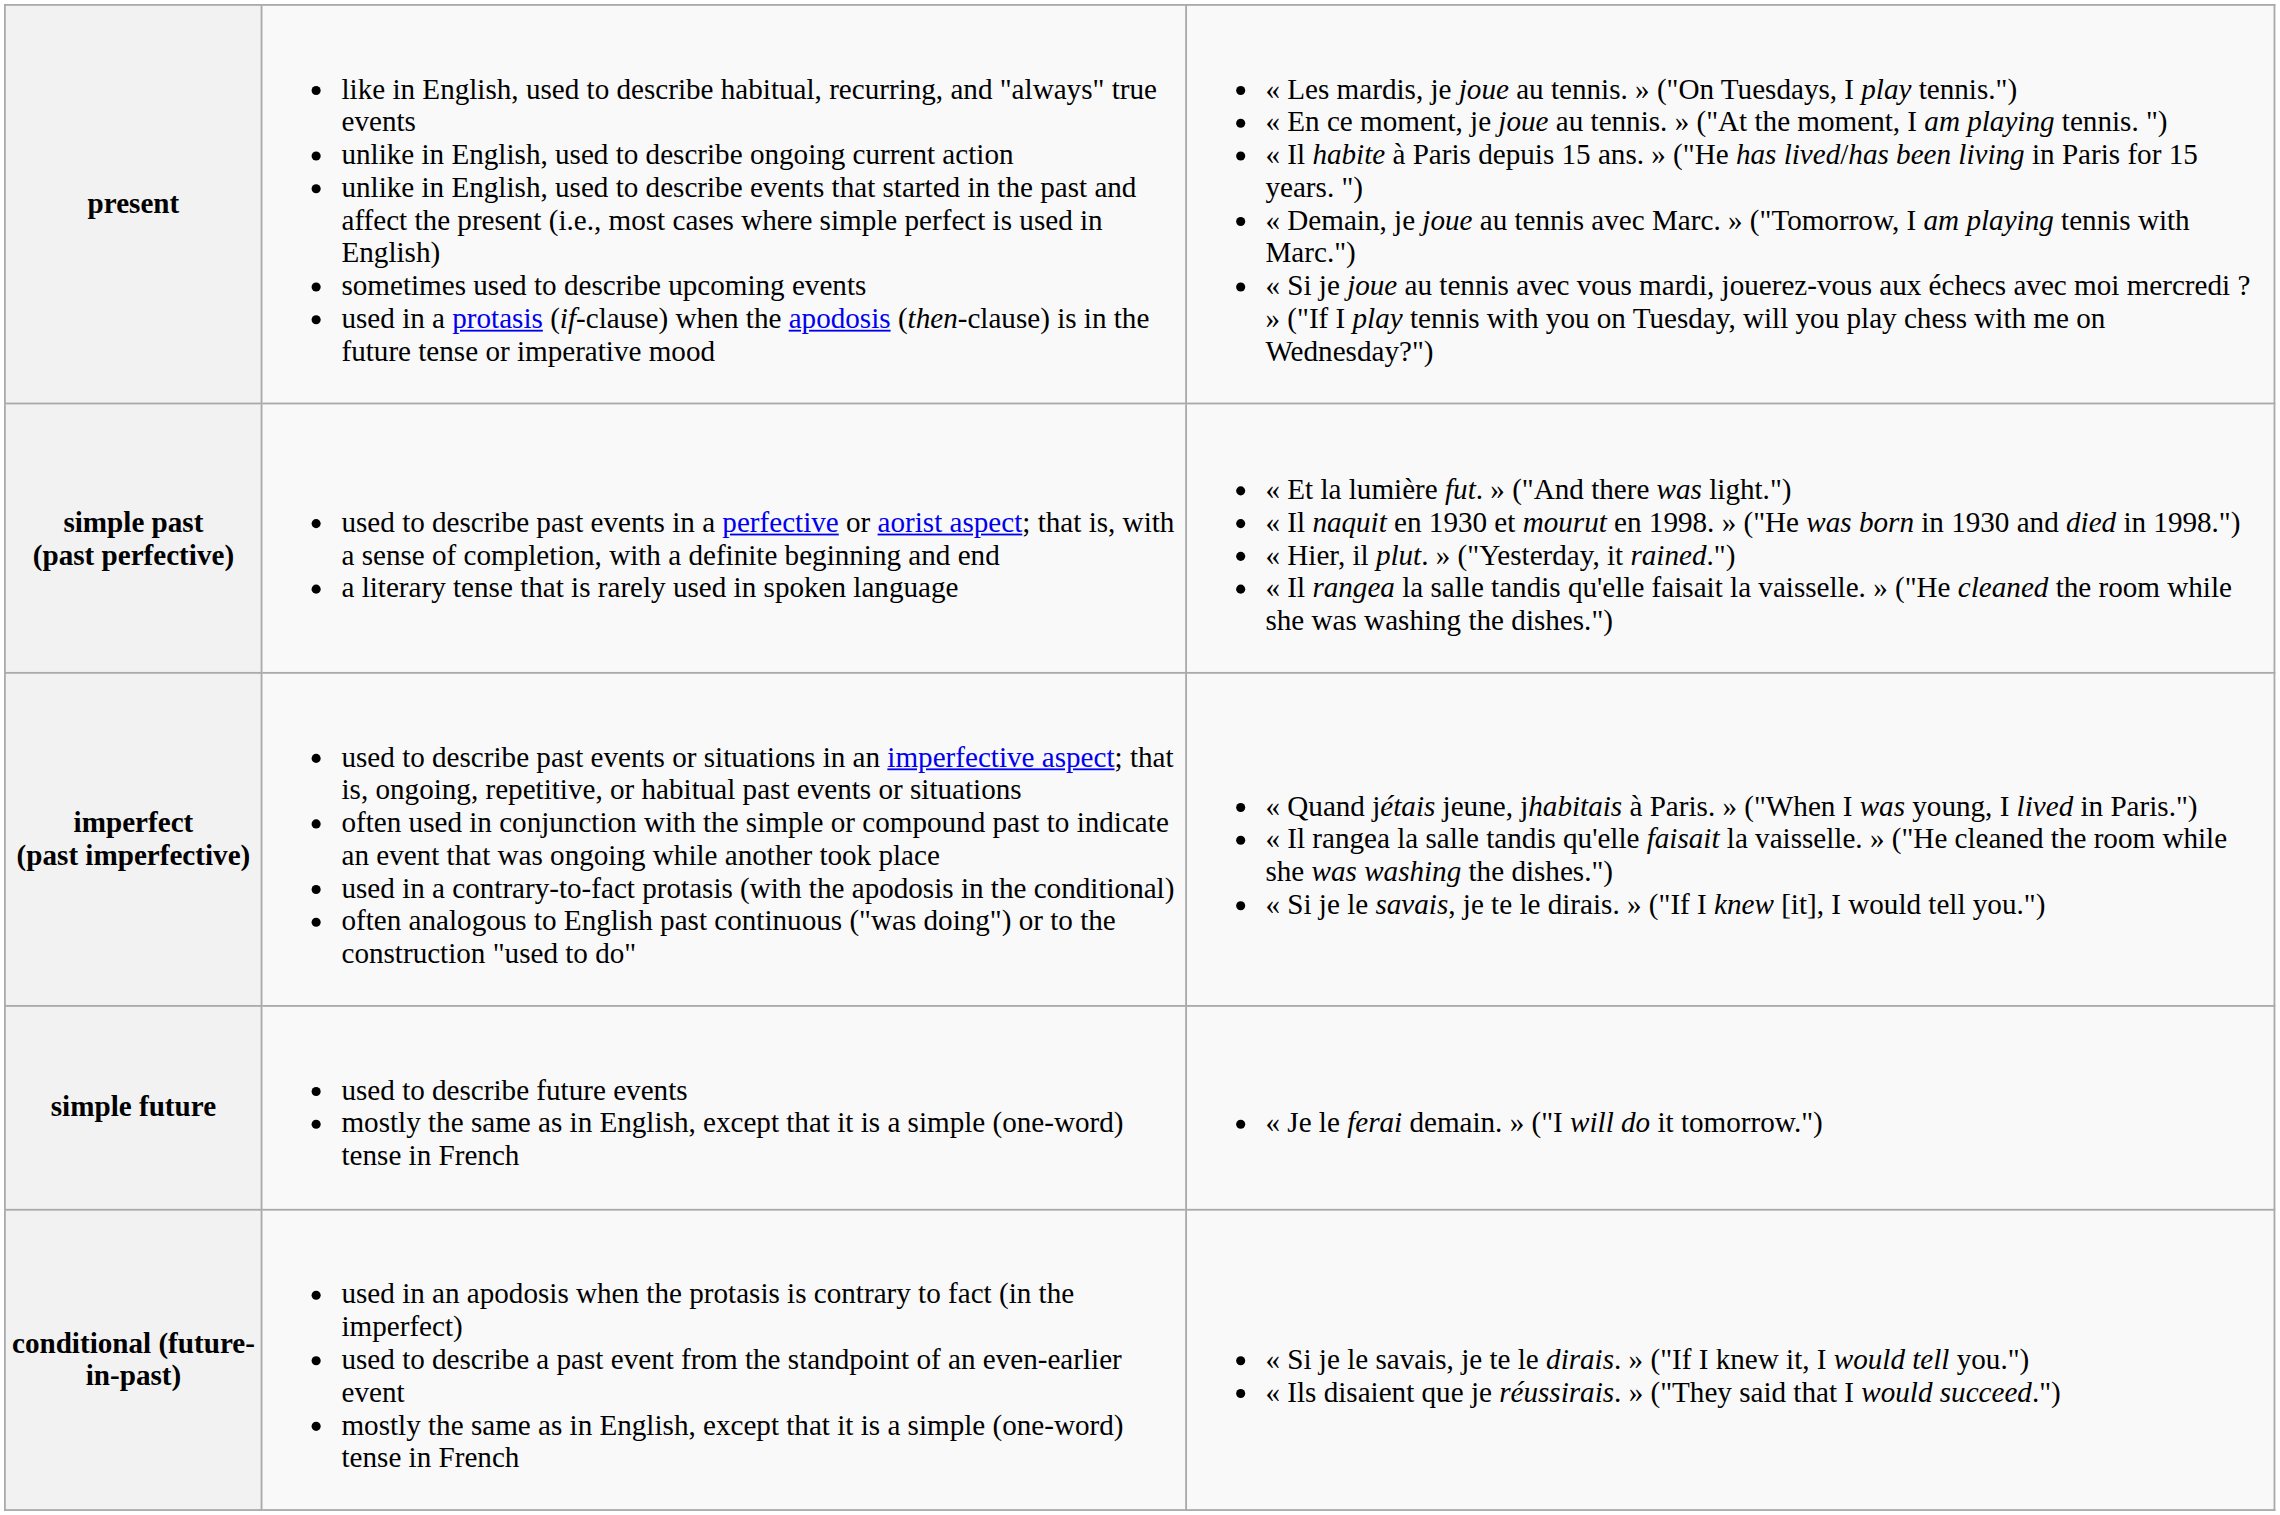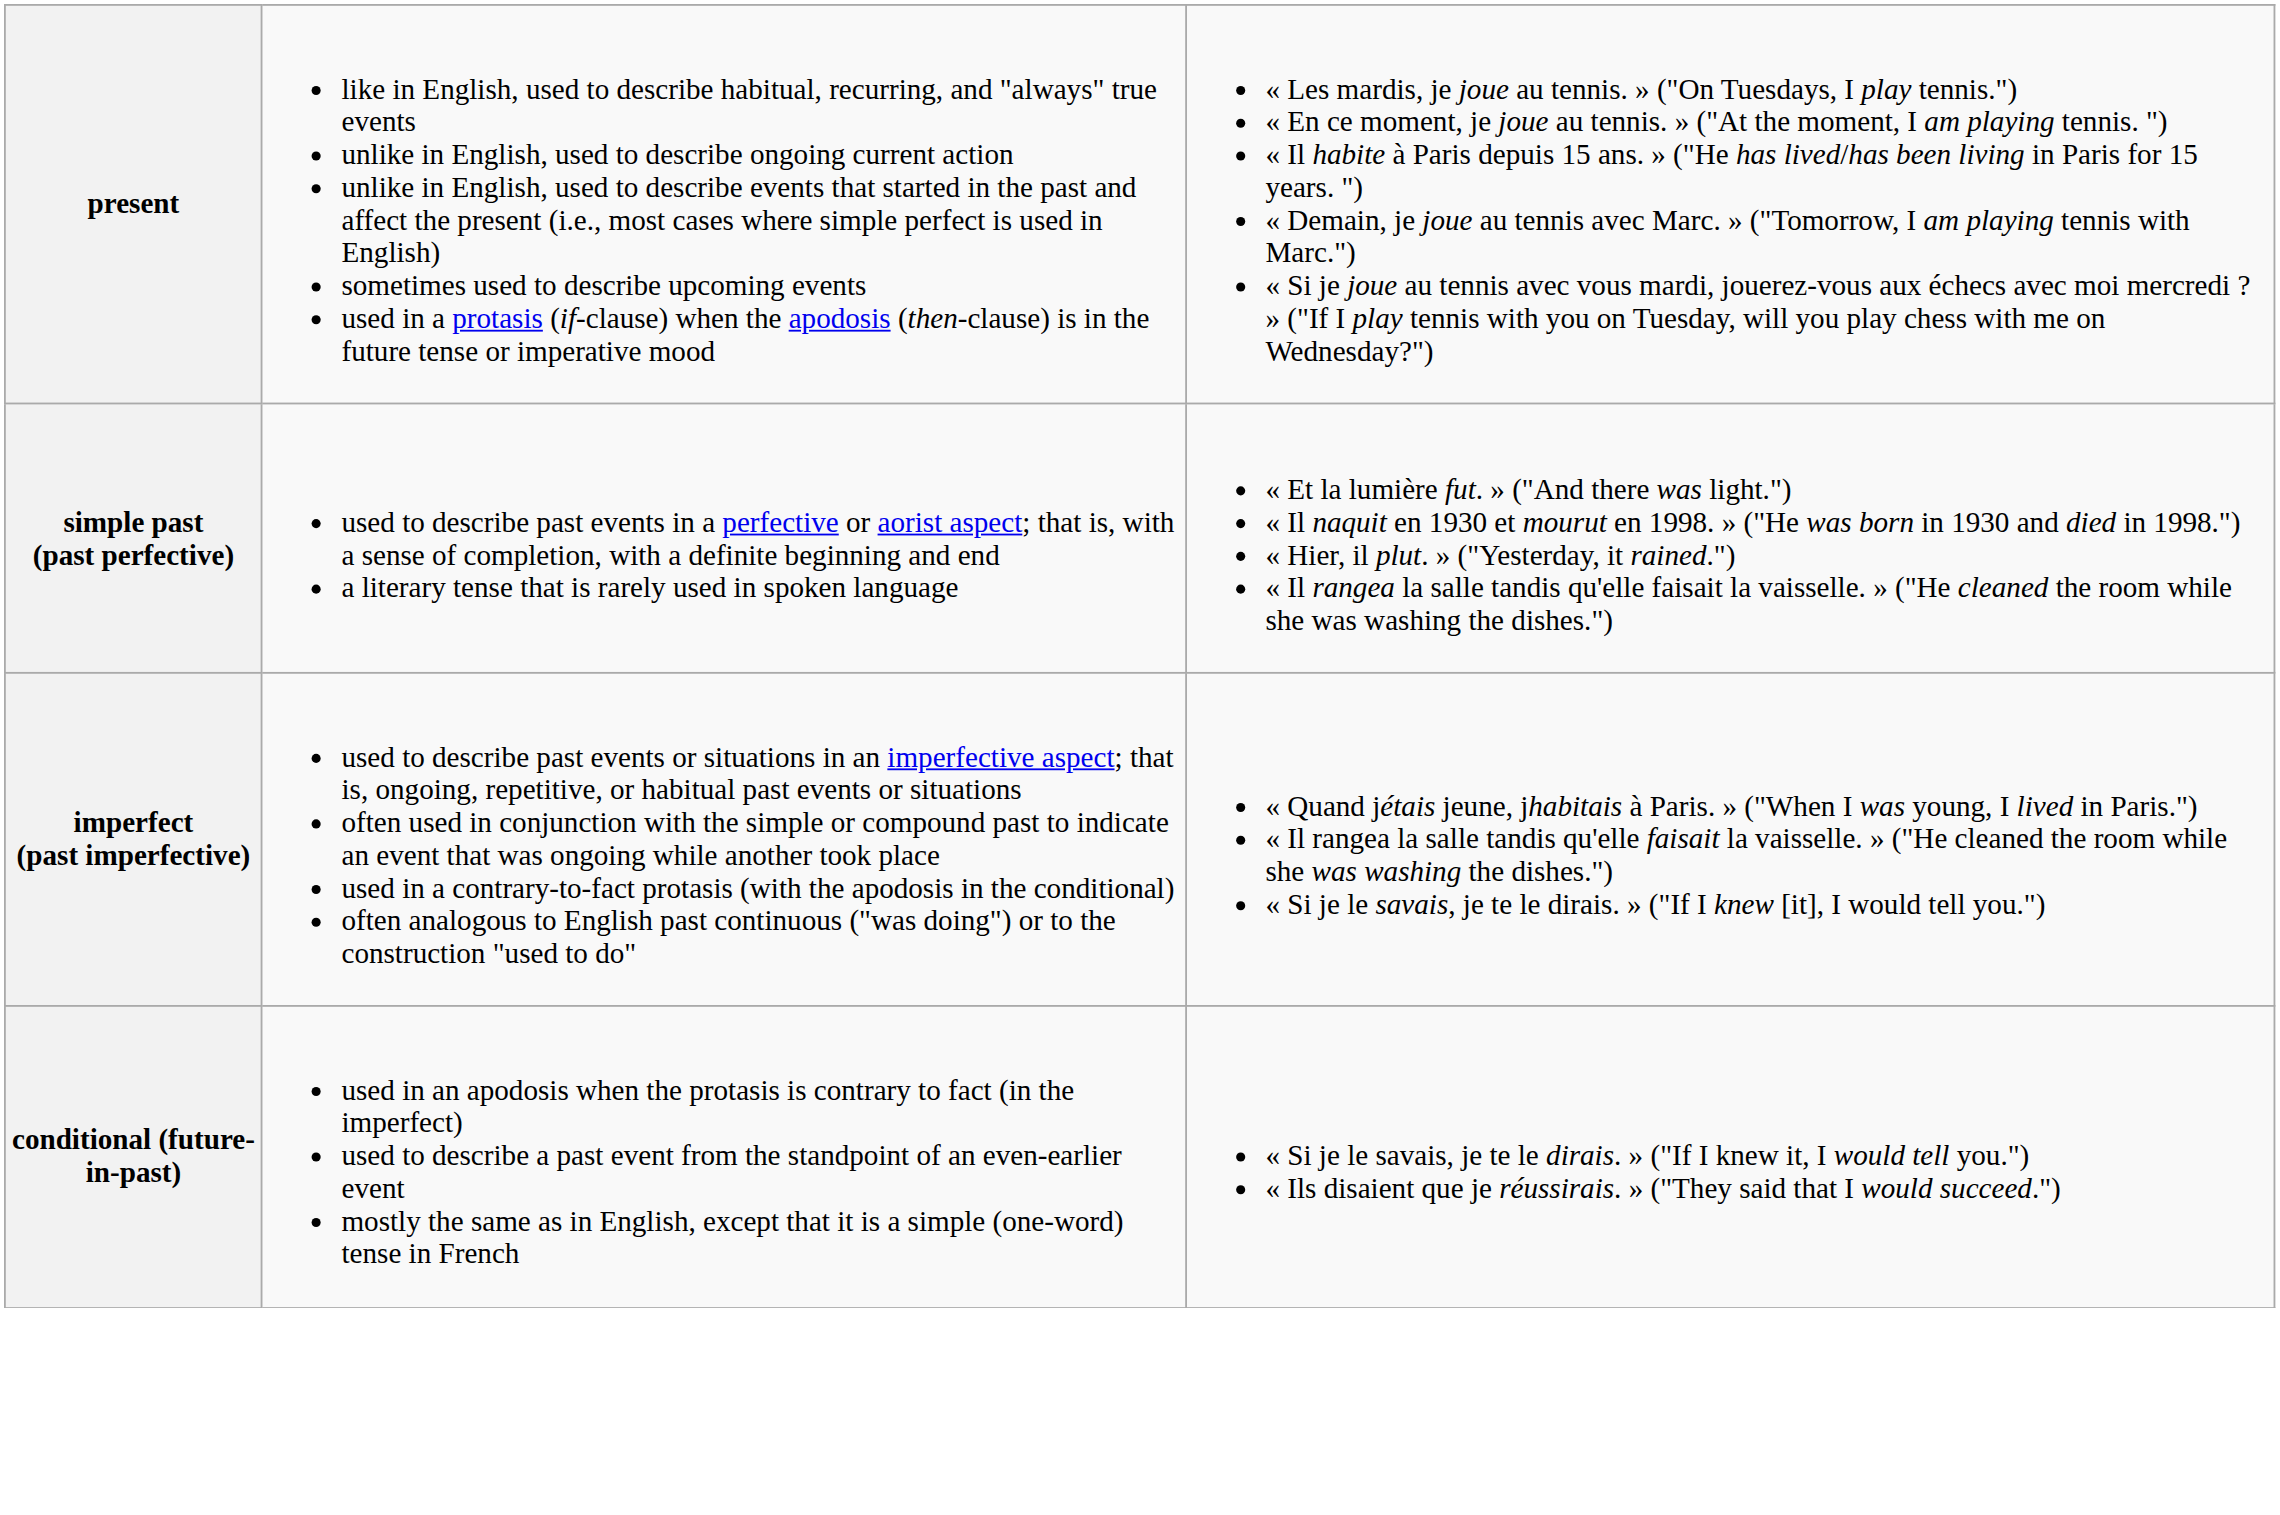 <table class="wikitable">
 <tr>
 <th>present</th>
 <td><br><ul><li>like in English, used to describe habitual, recurring, and "always" true events</li><li>unlike in English, used to describe ongoing current action</li><li>unlike in English, used to describe events that started in the past and affect the present (i.e., most cases where simple perfect is used in English)</li><li>sometimes used to describe upcoming events</li><li>used in a <a href='#'>protasis</a> (<em>if</em>-clause) when the <a href='#'>apodosis</a> (<em>then</em>-clause) is in the future tense or imperative mood</li></ul></td>
 <td><br><ul><li>« Les mardis, je <em>joue</em> au tennis. » ("On Tuesdays, I <em>play</em> tennis.")</li><li>« En ce moment, je <em>joue</em> au tennis. » ("At the moment, I <em>am playing</em> tennis. ")</li><li>« Il <em>habite</em> à Paris depuis 15 ans. » ("He <em>has lived</em>/<em>has been living</em> in Paris for 15 years. ")</li><li>« Demain, je <em>joue</em> au tennis avec Marc. » ("Tomorrow, I <em>am playing</em> tennis with Marc.")</li><li>« Si je <em>joue</em> au tennis avec vous mardi, jouerez-vous aux échecs avec moi mercredi ? » ("If I <em>play</em> tennis with you on Tuesday, will you play chess with me on Wednesday?")</li></ul></td>
 </tr>
 <tr>
 <th>simple past<br>(past perfective)</th>
 <td><br><ul><li>used to describe past events in a <a href='#'>perfective</a> or <a href='#'>aorist aspect</a>; that is, with a sense of completion, with a definite beginning and end</li><li>a literary tense that is rarely used in spoken language</li></ul></td>
 <td><br><ul><li>« Et la lumière <em>fut</em>. » ("And there <em>was</em> light.")</li><li>« Il <em>naquit</em> en 1930 et <em>mourut</em> en 1998. » ("He <em>was born</em> in 1930 and <em>died</em> in 1998.")</li><li>« Hier, il <em>plut</em>. » ("Yesterday, it <em>rained</em>.")</li><li>« Il <em>rangea</em> la salle tandis qu'elle faisait la vaisselle. » ("He <em>cleaned</em> the room while she was washing the dishes.")</li></ul></td>
 </tr>
 <tr>
 <th>imperfect<br>(past imperfective)</th>
 <td><br><ul><li>used to describe past events or situations in an <a href='#'>imperfective aspect</a>; that is, ongoing, repetitive, or habitual past events or situations</li><li>often used in conjunction with the simple or compound past to indicate an event that was ongoing while another took place</li><li>used in a contrary-to-fact protasis (with the apodosis in the conditional)</li><li>often analogous to English past continuous ("was doing") or to the construction "used to do"</li></ul></td>
 <td><br><ul><li>« Quand j<em>étais</em> jeune, j<em>habitais</em> à Paris. » ("When I <em>was</em> young, I <em>lived</em> in Paris.")</li><li>« Il rangea la salle tandis qu'elle <em>faisait</em> la vaisselle. » ("He cleaned the room while she <em>was washing</em> the dishes.")</li><li>« Si je le <em>savais</em>, je te le dirais. » ("If I <em>knew</em> [it], I would tell you.")</li></ul></td>
 </tr>
 <tr>
-<th>simple future</th>
-<td><br><ul><li>used to describe future events</li><li>mostly the same as in English, except that it is a simple (one-word) tense in French</li></ul></td>
-<td><br><ul><li>« Je le <em>ferai</em> demain. » ("I <em>will do</em> it tomorrow.")</li></ul></td>
-</tr>
-<tr>
 <th>conditional (future-in-past)</th>
 <td><br><ul><li>used in an apodosis when the protasis is contrary to fact (in the imperfect)</li><li>used to describe a past event from the standpoint of an even-earlier event</li><li>mostly the same as in English, except that it is a simple (one-word) tense in French</li></ul></td>
 <td><br><ul><li>« Si je le savais, je te le <em>dirais</em>. » ("If I knew it, I <em>would tell</em> you.")</li><li>« Ils disaient que je <em>réussirais</em>. » ("They said that I <em>would succeed</em>.")</li></ul></td>
 </tr>
 </table>
